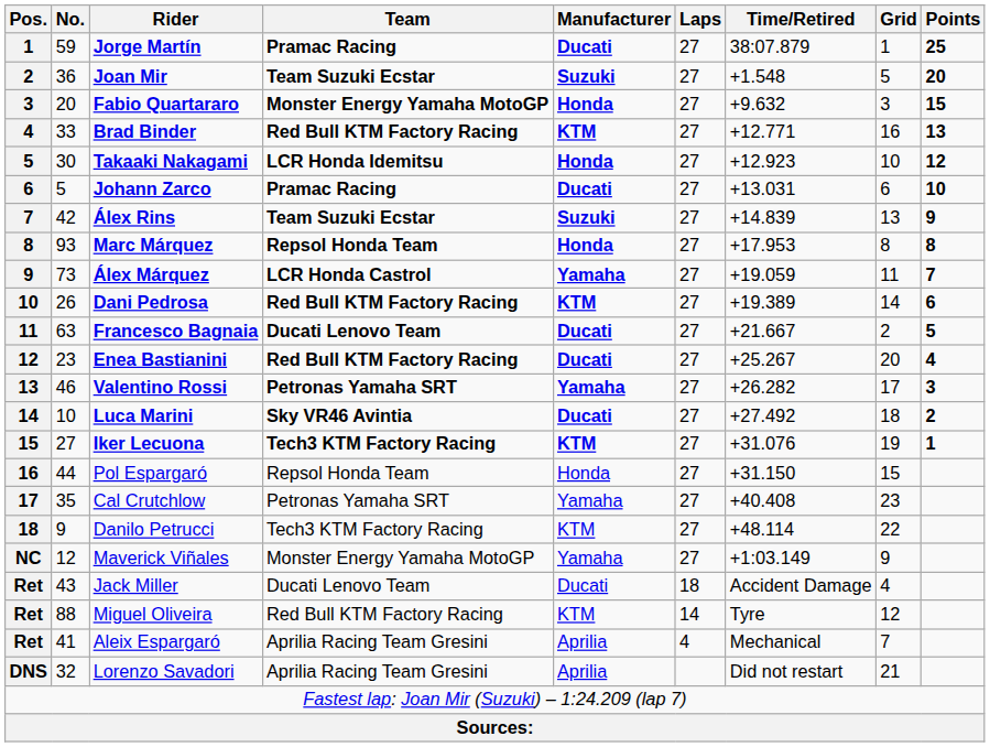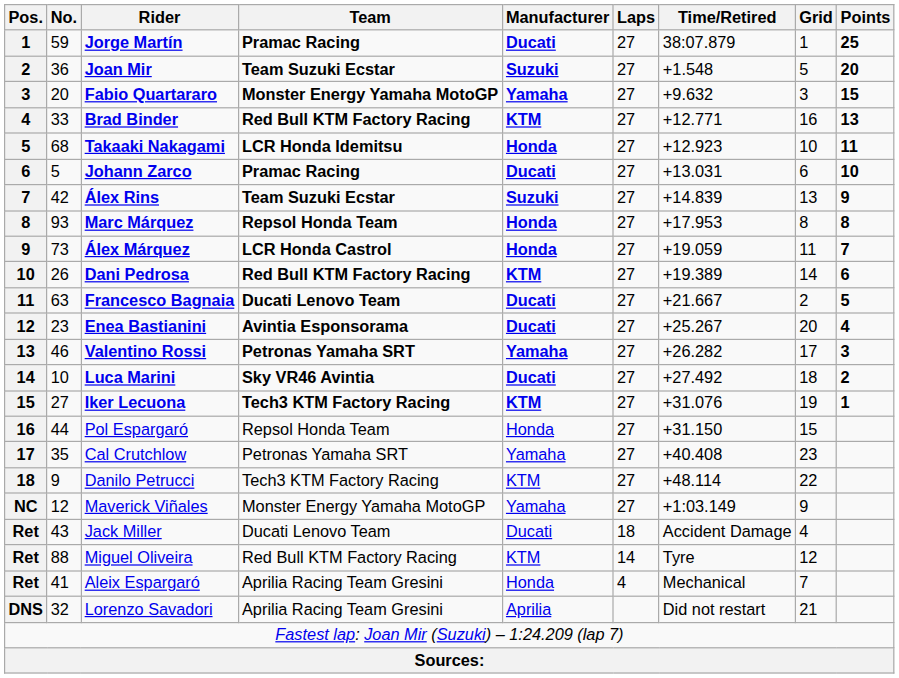 <table class="wikitable" style="font-size: 85%;">
 <tr>
 <th>Pos.</th>
 <th>No.</th>
 <th>Rider</th>
 <th>Team</th>
 <th>Manufacturer</th>
 <th>Laps</th>
 <th>Time/Retired</th>
 <th>Grid</th>
 <th>Points</th>
 </tr>
 <tr>
 <th>1</th>
 <td>59</td>
 <td> <strong><a href='#'>Jorge Martín</a></strong></td>
 <td><strong>Pramac Racing</strong></td>
 <td><strong><a href='#'>Ducati</a></strong></td>
 <td>27</td>
 <td>38:07.879</td>
 <td>1</td>
 <td><strong>25</strong></td>
 </tr>
 <tr>
 <th>2</th>
 <td>36</td>
 <td> <strong><a href='#'>Joan Mir</a></strong></td>
 <td><strong>Team Suzuki Ecstar</strong></td>
 <td><strong><a href='#'>Suzuki</a></strong></td>
 <td>27</td>
 <td>+1.548</td>
 <td>5</td>
 <td><strong>20</strong></td>
 </tr>
 <tr>
 <th>3</th>
 <td>20</td>
 <td> <strong><a href='#'>Fabio Quartararo</a></strong></td>
 <td><strong>Monster Energy Yamaha MotoGP</strong></td>
-<td><strong><a href='#'>Honda</a></strong></td>
+<td><strong><a href='#'>Yamaha</a></strong></td>
 <td>27</td>
 <td>+9.632</td>
 <td>3</td>
 <td><strong>15</strong></td>
 </tr>
 <tr>
 <th>4</th>
 <td>33</td>
 <td> <strong><a href='#'>Brad Binder</a></strong></td>
 <td><strong>Red Bull KTM Factory Racing</strong></td>
 <td><strong><a href='#'>KTM</a></strong></td>
 <td>27</td>
 <td>+12.771</td>
 <td>16</td>
 <td><strong>13</strong></td>
 </tr>
 <tr>
 <th>5</th>
-<td>30</td>
+<td>68</td>
 <td> <strong><a href='#'>Takaaki Nakagami</a></strong></td>
 <td><strong>LCR Honda Idemitsu</strong></td>
 <td><strong><a href='#'>Honda</a></strong></td>
 <td>27</td>
 <td>+12.923</td>
 <td>10</td>
-<td><strong>12</strong></td>
+<td><strong>11</strong></td>
 </tr>
 <tr>
 <th>6</th>
 <td>5</td>
 <td> <strong><a href='#'>Johann Zarco</a></strong></td>
 <td><strong>Pramac Racing</strong></td>
 <td><strong><a href='#'>Ducati</a></strong></td>
 <td>27</td>
 <td>+13.031</td>
 <td>6</td>
 <td><strong>10</strong></td>
 </tr>
 <tr>
 <th>7</th>
 <td>42</td>
 <td> <strong><a href='#'>Álex Rins</a></strong></td>
 <td><strong>Team Suzuki Ecstar</strong></td>
 <td><strong><a href='#'>Suzuki</a></strong></td>
 <td>27</td>
 <td>+14.839</td>
 <td>13</td>
 <td><strong>9</strong></td>
 </tr>
 <tr>
 <th>8</th>
 <td>93</td>
 <td> <strong><a href='#'>Marc Márquez</a></strong></td>
 <td><strong>Repsol Honda Team</strong></td>
 <td><strong><a href='#'>Honda</a></strong></td>
 <td>27</td>
 <td>+17.953</td>
 <td>8</td>
 <td><strong>8</strong></td>
 </tr>
 <tr>
 <th>9</th>
 <td>73</td>
 <td> <strong><a href='#'>Álex Márquez</a></strong></td>
 <td><strong>LCR Honda Castrol</strong></td>
-<td><strong><a href='#'>Yamaha</a></strong></td>
+<td><strong><a href='#'>Honda</a></strong></td>
 <td>27</td>
 <td>+19.059</td>
 <td>11</td>
 <td><strong>7</strong></td>
 </tr>
 <tr>
 <th>10</th>
 <td>26</td>
 <td> <strong><a href='#'>Dani Pedrosa</a></strong></td>
 <td><strong>Red Bull KTM Factory Racing</strong></td>
 <td><strong><a href='#'>KTM</a></strong></td>
 <td>27</td>
 <td>+19.389</td>
 <td>14</td>
 <td><strong>6</strong></td>
 </tr>
 <tr>
 <th>11</th>
 <td>63</td>
 <td> <strong><a href='#'>Francesco Bagnaia</a></strong></td>
 <td><strong>Ducati Lenovo Team</strong></td>
 <td><strong><a href='#'>Ducati</a></strong></td>
 <td>27</td>
 <td>+21.667</td>
 <td>2</td>
 <td><strong>5</strong></td>
 </tr>
 <tr>
 <th>12</th>
 <td>23</td>
 <td> <strong><a href='#'>Enea Bastianini</a></strong></td>
-<td><strong>Red Bull KTM Factory Racing</strong></td>
+<td><strong>Avintia Esponsorama</strong></td>
 <td><strong><a href='#'>Ducati</a></strong></td>
 <td>27</td>
 <td>+25.267</td>
 <td>20</td>
 <td><strong>4</strong></td>
 </tr>
 <tr>
 <th>13</th>
 <td>46</td>
 <td> <strong><a href='#'>Valentino Rossi</a></strong></td>
 <td><strong>Petronas Yamaha SRT</strong></td>
 <td><strong><a href='#'>Yamaha</a></strong></td>
 <td>27</td>
 <td>+26.282</td>
 <td>17</td>
 <td><strong>3</strong></td>
 </tr>
 <tr>
 <th>14</th>
 <td>10</td>
 <td> <strong><a href='#'>Luca Marini</a></strong></td>
 <td><strong>Sky VR46 Avintia</strong></td>
 <td><strong><a href='#'>Ducati</a></strong></td>
 <td>27</td>
 <td>+27.492</td>
 <td>18</td>
 <td><strong>2</strong></td>
 </tr>
 <tr>
 <th>15</th>
 <td>27</td>
 <td> <strong><a href='#'>Iker Lecuona</a></strong></td>
 <td><strong>Tech3 KTM Factory Racing</strong></td>
 <td><strong><a href='#'>KTM</a></strong></td>
 <td>27</td>
 <td>+31.076</td>
 <td>19</td>
 <td><strong>1</strong></td>
 </tr>
 <tr>
 <th>16</th>
 <td>44</td>
 <td> <a href='#'>Pol Espargaró</a></td>
 <td>Repsol Honda Team</td>
 <td><a href='#'>Honda</a></td>
 <td>27</td>
 <td>+31.150</td>
 <td>15</td>
 <td></td>
 </tr>
 <tr>
 <th>17</th>
 <td>35</td>
 <td> <a href='#'>Cal Crutchlow</a></td>
 <td>Petronas Yamaha SRT</td>
 <td><a href='#'>Yamaha</a></td>
 <td>27</td>
 <td>+40.408</td>
 <td>23</td>
 <td></td>
 </tr>
 <tr>
 <th>18</th>
 <td>9</td>
 <td> <a href='#'>Danilo Petrucci</a></td>
 <td>Tech3 KTM Factory Racing</td>
 <td><a href='#'>KTM</a></td>
 <td>27</td>
 <td>+48.114</td>
 <td>22</td>
 <td></td>
 </tr>
 <tr>
 <th>NC</th>
 <td>12</td>
 <td> <a href='#'>Maverick Viñales</a></td>
 <td>Monster Energy Yamaha MotoGP</td>
 <td><a href='#'>Yamaha</a></td>
 <td>27</td>
 <td>+1:03.149</td>
 <td>9</td>
 <td></td>
 </tr>
 <tr>
 <th>Ret</th>
 <td>43</td>
 <td> <a href='#'>Jack Miller</a></td>
 <td>Ducati Lenovo Team</td>
 <td><a href='#'>Ducati</a></td>
 <td>18</td>
 <td>Accident Damage</td>
 <td>4</td>
 <td></td>
 </tr>
 <tr>
 <th>Ret</th>
 <td>88</td>
 <td> <a href='#'>Miguel Oliveira</a></td>
 <td>Red Bull KTM Factory Racing</td>
 <td><a href='#'>KTM</a></td>
 <td>14</td>
 <td>Tyre</td>
 <td>12</td>
 <td></td>
 </tr>
 <tr>
 <th>Ret</th>
 <td>41</td>
 <td> <a href='#'>Aleix Espargaró</a></td>
 <td>Aprilia Racing Team Gresini</td>
-<td><a href='#'>Aprilia</a></td>
+<td><a href='#'>Honda</a></td>
 <td>4</td>
 <td>Mechanical</td>
 <td>7</td>
 <td></td>
 </tr>
 <tr>
 <th>DNS</th>
 <td>32</td>
 <td> <a href='#'>Lorenzo Savadori</a></td>
 <td>Aprilia Racing Team Gresini</td>
 <td><a href='#'>Aprilia</a></td>
 <td></td>
 <td>Did not restart</td>
 <td>21</td>
 <td></td>
 </tr>
 <tr class="sortbottom">
 <td colspan="9" style="text-align:center"><em><a href='#'>Fastest lap</a>:  <a href='#'>Joan Mir</a> (<a href='#'>Suzuki</a>) – 1:24.209 (lap 7)</em></td>
 </tr>
 <tr>
 <th colspan=9>Sources:</th>
 </tr>
 </table>
